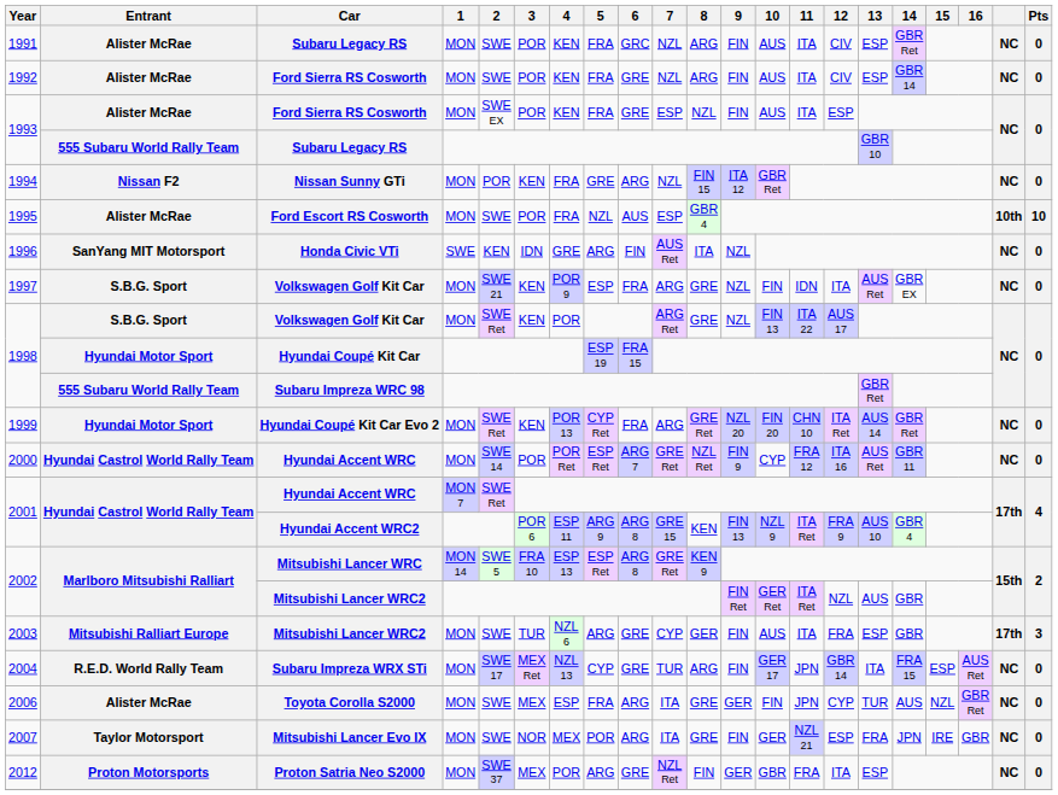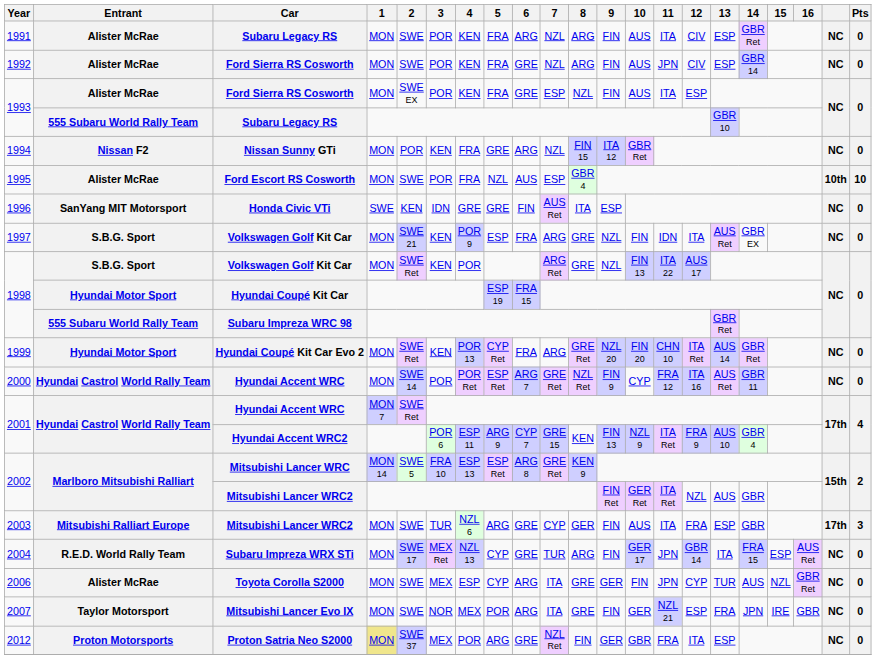 <table class="wikitable" border="1" style="text-align:center; font-size:85%;">
 <tr>
 <th>Year</th>
 <th>Entrant</th>
 <th>Car</th>
 <th>1</th>
 <th>2</th>
 <th>3</th>
 <th>4</th>
 <th>5</th>
 <th>6</th>
 <th>7</th>
 <th>8</th>
 <th>9</th>
 <th>10</th>
 <th>11</th>
 <th>12</th>
 <th>13</th>
 <th>14</th>
 <th>15</th>
 <th>16</th>
 <th></th>
 <th>Pts</th>
 </tr>
 <tr>
 <td><a href='#'>1991</a></td>
 <th nowrap>Alister McRae</th>
 <th nowrap><a href='#'>Subaru Legacy RS</a></th>
 <td><a href='#'>MON</a></td>
 <td><a href='#'>SWE</a></td>
 <td><a href='#'>POR</a></td>
 <td><a href='#'>KEN</a></td>
 <td><a href='#'>FRA</a></td>
-<td><a href='#'>GRC</a></td>
+<td><a href='#'>ARG</a></td>
 <td><a href='#'>NZL</a></td>
 <td><a href='#'>ARG</a></td>
 <td><a href='#'>FIN</a></td>
 <td><a href='#'>AUS</a></td>
 <td><a href='#'>ITA</a></td>
 <td><a href='#'>CIV</a></td>
 <td><a href='#'>ESP</a></td>
 <td style="background:#EFCFFF;"><a href='#'>GBR</a><br><small>Ret</small></td>
 <td colspan=2></td>
 <th>NC</th>
 <th>0</th>
 </tr>
 <tr>
 <td><a href='#'>1992</a></td>
 <th nowrap>Alister McRae</th>
 <th nowrap><a href='#'>Ford Sierra RS Cosworth</a></th>
 <td><a href='#'>MON</a></td>
 <td><a href='#'>SWE</a></td>
 <td><a href='#'>POR</a></td>
 <td><a href='#'>KEN</a></td>
 <td><a href='#'>FRA</a></td>
 <td><a href='#'>GRE</a></td>
 <td><a href='#'>NZL</a></td>
 <td><a href='#'>ARG</a></td>
 <td><a href='#'>FIN</a></td>
 <td><a href='#'>AUS</a></td>
-<td><a href='#'>ITA</a></td>
+<td><a href='#'>JPN</a></td>
 <td><a href='#'>CIV</a></td>
 <td><a href='#'>ESP</a></td>
 <td style="background:#CFCFFF;"><a href='#'>GBR</a><br><small>14</small></td>
 <td colspan=2></td>
 <th>NC</th>
 <th>0</th>
 </tr>
 <tr>
 <td rowspan=2><a href='#'>1993</a></td>
 <th nowrap>Alister McRae</th>
 <th nowrap><a href='#'>Ford Sierra RS Cosworth</a></th>
 <td><a href='#'>MON</a></td>
 <td><a href='#'>SWE</a><br><small>EX</small></td>
 <td><a href='#'>POR</a></td>
 <td><a href='#'>KEN</a></td>
 <td><a href='#'>FRA</a></td>
 <td><a href='#'>GRE</a></td>
 <td><a href='#'>ESP</a></td>
 <td><a href='#'>NZL</a></td>
 <td><a href='#'>FIN</a></td>
 <td><a href='#'>AUS</a></td>
 <td><a href='#'>ITA</a></td>
 <td><a href='#'>ESP</a></td>
 <td colspan=4></td>
 <th rowspan=2>NC</th>
 <th rowspan=2>0</th>
 </tr>
 <tr>
 <th nowrap><a href='#'>555 Subaru World Rally Team</a></th>
 <th nowrap><a href='#'>Subaru Legacy RS</a></th>
 <td colspan=12></td>
 <td style="background:#CFCFFF;"><a href='#'>GBR</a><br><small>10</small></td>
 <td colspan=3></td>
 </tr>
 <tr>
 <td><a href='#'>1994</a></td>
 <th nowrap><a href='#'>Nissan</a> F2</th>
 <th nowrap><a href='#'>Nissan Sunny</a> GTi</th>
 <td><a href='#'>MON</a></td>
 <td><a href='#'>POR</a></td>
 <td><a href='#'>KEN</a></td>
 <td><a href='#'>FRA</a></td>
 <td><a href='#'>GRE</a></td>
 <td><a href='#'>ARG</a></td>
 <td><a href='#'>NZL</a></td>
 <td style="background:#CFCFFF;"><a href='#'>FIN</a><br><small>15</small></td>
 <td style="background:#CFCFFF;"><a href='#'>ITA</a><br><small>12</small></td>
 <td style="background:#EFCFFF;"><a href='#'>GBR</a><br><small>Ret</small></td>
 <td colspan=6></td>
 <th>NC</th>
 <th>0</th>
 </tr>
 <tr>
 <td><a href='#'>1995</a></td>
 <th nowrap>Alister McRae</th>
 <th nowrap><a href='#'>Ford Escort RS Cosworth</a></th>
 <td><a href='#'>MON</a></td>
 <td><a href='#'>SWE</a></td>
 <td><a href='#'>POR</a></td>
 <td><a href='#'>FRA</a></td>
 <td><a href='#'>NZL</a></td>
 <td><a href='#'>AUS</a></td>
 <td><a href='#'>ESP</a></td>
 <td style="background:#DFFFDF;"><a href='#'>GBR</a><br><small>4</small></td>
 <td colspan=8></td>
 <th>10th</th>
 <th>10</th>
 </tr>
 <tr>
 <td><a href='#'>1996</a></td>
 <th nowrap>SanYang MIT Motorsport</th>
 <th nowrap><a href='#'>Honda Civic VTi</a></th>
 <td><a href='#'>SWE</a></td>
 <td><a href='#'>KEN</a></td>
 <td><a href='#'>IDN</a></td>
 <td><a href='#'>GRE</a></td>
-<td><a href='#'>ARG</a></td>
+<td><a href='#'>GRE</a></td>
 <td><a href='#'>FIN</a></td>
 <td style="background:#EFCFFF;"><a href='#'>AUS</a><br><small>Ret</small></td>
 <td><a href='#'>ITA</a></td>
-<td><a href='#'>NZL</a></td>
+<td><a href='#'>ESP</a></td>
 <td colspan=7></td>
 <th>NC</th>
 <th>0</th>
 </tr>
 <tr>
 <td><a href='#'>1997</a></td>
 <th nowrap>S.B.G. Sport</th>
 <th nowrap><a href='#'>Volkswagen Golf</a> Kit Car</th>
 <td><a href='#'>MON</a></td>
 <td style="background:#CFCFFF;"><a href='#'>SWE</a><br><small>21</small></td>
 <td><a href='#'>KEN</a></td>
 <td style="background:#CFCFFF;"><a href='#'>POR</a><br><small>9</small></td>
 <td><a href='#'>ESP</a></td>
 <td><a href='#'>FRA</a></td>
 <td><a href='#'>ARG</a></td>
 <td><a href='#'>GRE</a></td>
 <td><a href='#'>NZL</a></td>
 <td><a href='#'>FIN</a></td>
 <td><a href='#'>IDN</a></td>
 <td><a href='#'>ITA</a></td>
 <td style="background:#EFCFFF;"><a href='#'>AUS</a><br><small>Ret</small></td>
 <td><a href='#'>GBR</a><br><small>EX</small></td>
 <td colspan=2></td>
 <th>NC</th>
 <th>0</th>
 </tr>
 <tr>
 <td rowspan=3><a href='#'>1998</a></td>
 <th nowrap>S.B.G. Sport</th>
 <th nowrap><a href='#'>Volkswagen Golf</a> Kit Car</th>
 <td><a href='#'>MON</a></td>
 <td style="background:#EFCFFF;"><a href='#'>SWE</a><br><small>Ret</small></td>
 <td><a href='#'>KEN</a></td>
 <td><a href='#'>POR</a></td>
 <td colspan=2></td>
 <td style="background:#EFCFFF;"><a href='#'>ARG</a><br><small>Ret</small></td>
 <td><a href='#'>GRE</a></td>
 <td><a href='#'>NZL</a></td>
 <td style="background:#CFCFFF;"><a href='#'>FIN</a><br><small>13</small></td>
 <td style="background:#CFCFFF;"><a href='#'>ITA</a><br><small>22</small></td>
 <td style="background:#CFCFFF;"><a href='#'>AUS</a><br><small>17</small></td>
 <td colspan=4></td>
 <th rowspan=3>NC</th>
 <th rowspan=3>0</th>
 </tr>
 <tr>
 <th nowrap><a href='#'>Hyundai Motor Sport</a></th>
 <th nowrap><a href='#'>Hyundai Coupé</a> Kit Car</th>
 <td colspan=4></td>
 <td style="background:#CFCFFF;"><a href='#'>ESP</a><br><small>19</small></td>
 <td style="background:#CFCFFF;"><a href='#'>FRA</a><br><small>15</small></td>
 <td colspan=10></td>
 </tr>
 <tr>
 <th nowrap><a href='#'>555 Subaru World Rally Team</a></th>
 <th nowrap><a href='#'>Subaru Impreza WRC 98</a></th>
 <td colspan=12></td>
 <td style="background:#EFCFFF;"><a href='#'>GBR</a><br><small>Ret</small></td>
 <td colspan=3></td>
 </tr>
 <tr>
 <td><a href='#'>1999</a></td>
 <th nowrap><a href='#'>Hyundai Motor Sport</a></th>
 <th nowrap><a href='#'>Hyundai Coupé</a> Kit Car Evo 2</th>
 <td><a href='#'>MON</a></td>
 <td style="background:#EFCFFF;"><a href='#'>SWE</a><br><small>Ret</small></td>
 <td><a href='#'>KEN</a></td>
 <td style="background:#CFCFFF;"><a href='#'>POR</a><br><small>13</small></td>
 <td style="background:#EFCFFF;"><a href='#'>CYP</a><br><small>Ret</small></td>
 <td><a href='#'>FRA</a></td>
 <td><a href='#'>ARG</a></td>
 <td style="background:#EFCFFF;"><a href='#'>GRE</a><br><small>Ret</small></td>
 <td style="background:#CFCFFF;"><a href='#'>NZL</a><br><small>20</small></td>
 <td style="background:#CFCFFF;"><a href='#'>FIN</a><br><small>20</small></td>
 <td style="background:#CFCFFF;"><a href='#'>CHN</a><br><small>10</small></td>
 <td style="background:#EFCFFF;"><a href='#'>ITA</a><br><small>Ret</small></td>
 <td style="background:#CFCFFF;"><a href='#'>AUS</a><br><small>14</small></td>
 <td style="background:#EFCFFF;"><a href='#'>GBR</a><br><small>Ret</small></td>
 <td colspan=2></td>
 <th>NC</th>
 <th>0</th>
 </tr>
 <tr>
 <td><a href='#'>2000</a></td>
 <th nowrap><a href='#'>Hyundai</a> <a href='#'>Castrol</a> <a href='#'>World Rally Team</a></th>
 <th nowrap><a href='#'>Hyundai Accent WRC</a></th>
 <td><a href='#'>MON</a></td>
 <td style="background:#CFCFFF;"><a href='#'>SWE</a><br><small>14</small></td>
 <td><a href='#'>POR</a></td>
 <td style="background:#EFCFFF;"><a href='#'>POR</a><br><small>Ret</small></td>
 <td style="background:#EFCFFF;"><a href='#'>ESP</a><br><small>Ret</small></td>
 <td style="background:#CFCFFF;"><a href='#'>ARG</a><br><small>7</small></td>
 <td style="background:#EFCFFF;"><a href='#'>GRE</a><br><small>Ret</small></td>
 <td style="background:#EFCFFF;"><a href='#'>NZL</a><br><small>Ret</small></td>
 <td style="background:#CFCFFF;"><a href='#'>FIN</a><br><small>9</small></td>
 <td><a href='#'>CYP</a></td>
 <td style="background:#CFCFFF;"><a href='#'>FRA</a><br><small>12</small></td>
 <td style="background:#CFCFFF;"><a href='#'>ITA</a><br><small>16</small></td>
 <td style="background:#EFCFFF;"><a href='#'>AUS</a><br><small>Ret</small></td>
 <td style="background:#CFCFFF;"><a href='#'>GBR</a><br><small>11</small></td>
 <td colspan=2></td>
 <th>NC</th>
 <th>0</th>
 </tr>
 <tr>
 <td rowspan=2><a href='#'>2001</a></td>
 <th rowspan=2 nowrap><a href='#'>Hyundai</a> <a href='#'>Castrol</a> <a href='#'>World Rally Team</a></th>
 <th nowrap><a href='#'>Hyundai Accent WRC</a></th>
 <td style="background:#CFCFFF;"><a href='#'>MON</a><br><small>7</small></td>
 <td style="background:#EFCFFF;"><a href='#'>SWE</a><br><small>Ret</small></td>
 <td colspan=14></td>
 <th rowspan=2>17th</th>
 <th rowspan=2>4</th>
 </tr>
 <tr>
 <th nowrap><a href='#'>Hyundai Accent WRC2</a></th>
 <td colspan=2></td>
 <td style="background:#DFFFDF;"><a href='#'>POR</a><br><small>6</small></td>
 <td style="background:#CFCFFF;"><a href='#'>ESP</a><br><small>11</small></td>
 <td style="background:#CFCFFF;"><a href='#'>ARG</a><br><small>9</small></td>
-<td style="background:#CFCFFF;"><a href='#'>ARG</a><br><small>8</small></td>
+<td style="background:#CFCFFF;"><a href='#'>CYP</a><br><small>7</small></td>
 <td style="background:#CFCFFF;"><a href='#'>GRE</a><br><small>15</small></td>
 <td><a href='#'>KEN</a></td>
 <td style="background:#CFCFFF;"><a href='#'>FIN</a><br><small>13</small></td>
 <td style="background:#CFCFFF;"><a href='#'>NZL</a><br><small>9</small></td>
 <td style="background:#EFCFFF;"><a href='#'>ITA</a><br><small>Ret</small></td>
 <td style="background:#CFCFFF;"><a href='#'>FRA</a><br><small>9</small></td>
 <td style="background:#CFCFFF;"><a href='#'>AUS</a><br><small>10</small></td>
 <td style="background:#DFFFDF;"><a href='#'>GBR</a><br><small>4</small></td>
 <td colspan=2></td>
 </tr>
 <tr>
 <td rowspan=2><a href='#'>2002</a></td>
 <th rowspan=2 nowrap><a href='#'>Marlboro Mitsubishi Ralliart</a></th>
 <th nowrap><a href='#'>Mitsubishi Lancer WRC</a></th>
 <td style="background:#CFCFFF;"><a href='#'>MON</a><br><small>14</small></td>
 <td style="background:#DFFFDF;"><a href='#'>SWE</a><br><small>5</small></td>
 <td style="background:#CFCFFF;"><a href='#'>FRA</a><br><small>10</small></td>
 <td style="background:#CFCFFF;"><a href='#'>ESP</a><br><small>13</small></td>
 <td style="background:#EFCFFF;"><a href='#'>ESP</a><br><small>Ret</small></td>
 <td style="background:#CFCFFF;"><a href='#'>ARG</a><br><small>8</small></td>
 <td style="background:#EFCFFF;"><a href='#'>GRE</a><br><small>Ret</small></td>
 <td style="background:#CFCFFF;"><a href='#'>KEN</a><br><small>9</small></td>
 <td colspan=8></td>
 <th rowspan=2>15th</th>
 <th rowspan=2>2</th>
 </tr>
 <tr>
 <th nowrap><a href='#'>Mitsubishi Lancer WRC2</a></th>
 <td colspan=8></td>
 <td style="background:#EFCFFF;"><a href='#'>FIN</a><br><small>Ret</small></td>
 <td style="background:#EFCFFF;"><a href='#'>GER</a><br><small>Ret</small></td>
 <td style="background:#EFCFFF;"><a href='#'>ITA</a><br><small>Ret</small></td>
 <td><a href='#'>NZL</a></td>
 <td><a href='#'>AUS</a></td>
 <td><a href='#'>GBR</a></td>
 <td colspan=2></td>
 </tr>
 <tr>
 <td><a href='#'>2003</a></td>
 <th nowrap><a href='#'>Mitsubishi Ralliart Europe</a></th>
 <th nowrap><a href='#'>Mitsubishi Lancer WRC2</a></th>
 <td><a href='#'>MON</a></td>
 <td><a href='#'>SWE</a></td>
 <td><a href='#'>TUR</a></td>
 <td style="background:#DFFFDF;"><a href='#'>NZL</a><br><small>6</small></td>
 <td><a href='#'>ARG</a></td>
 <td><a href='#'>GRE</a></td>
 <td><a href='#'>CYP</a></td>
 <td><a href='#'>GER</a></td>
 <td><a href='#'>FIN</a></td>
 <td><a href='#'>AUS</a></td>
 <td><a href='#'>ITA</a></td>
 <td><a href='#'>FRA</a></td>
 <td><a href='#'>ESP</a></td>
 <td><a href='#'>GBR</a></td>
 <td colspan=2></td>
 <th>17th</th>
 <th>3</th>
 </tr>
 <tr>
 <td><a href='#'>2004</a></td>
 <th nowrap>R.E.D. World Rally Team</th>
 <th nowrap><a href='#'>Subaru Impreza WRX STi</a></th>
 <td><a href='#'>MON</a></td>
 <td style="background:#CFCFFF;"><a href='#'>SWE</a><br><small>17</small></td>
 <td style="background:#EFCFFF;"><a href='#'>MEX</a><br><small>Ret</small></td>
 <td style="background:#CFCFFF;"><a href='#'>NZL</a><br><small>13</small></td>
 <td><a href='#'>CYP</a></td>
 <td><a href='#'>GRE</a></td>
 <td><a href='#'>TUR</a></td>
 <td><a href='#'>ARG</a></td>
 <td><a href='#'>FIN</a></td>
 <td style="background:#CFCFFF;"><a href='#'>GER</a><br><small>17</small></td>
 <td><a href='#'>JPN</a></td>
 <td style="background:#CFCFFF;"><a href='#'>GBR</a><br><small>14</small></td>
 <td><a href='#'>ITA</a></td>
 <td style="background:#CFCFFF;"><a href='#'>FRA</a><br><small>15</small></td>
 <td><a href='#'>ESP</a></td>
 <td style="background:#EFCFFF;"><a href='#'>AUS</a><br><small>Ret</small></td>
 <th>NC</th>
 <th>0</th>
 </tr>
 <tr>
 <td><a href='#'>2006</a></td>
 <th nowrap>Alister McRae</th>
 <th nowrap><a href='#'>Toyota Corolla S2000</a></th>
 <td><a href='#'>MON</a></td>
 <td><a href='#'>SWE</a></td>
 <td><a href='#'>MEX</a></td>
 <td><a href='#'>ESP</a></td>
-<td><a href='#'>FRA</a></td>
+<td><a href='#'>CYP</a></td>
 <td><a href='#'>ARG</a></td>
 <td><a href='#'>ITA</a></td>
 <td><a href='#'>GRE</a></td>
 <td><a href='#'>GER</a></td>
 <td><a href='#'>FIN</a></td>
 <td><a href='#'>JPN</a></td>
 <td><a href='#'>CYP</a></td>
 <td><a href='#'>TUR</a></td>
 <td><a href='#'>AUS</a></td>
 <td><a href='#'>NZL</a></td>
 <td style="background:#EFCFFF;"><a href='#'>GBR</a><br><small>Ret</small></td>
 <th>NC</th>
 <th>0</th>
 </tr>
 <tr>
 <td><a href='#'>2007</a></td>
 <th nowrap>Taylor Motorsport</th>
 <th nowrap><a href='#'>Mitsubishi Lancer Evo IX</a></th>
 <td><a href='#'>MON</a></td>
 <td><a href='#'>SWE</a></td>
 <td><a href='#'>NOR</a></td>
 <td><a href='#'>MEX</a></td>
 <td><a href='#'>POR</a></td>
 <td><a href='#'>ARG</a></td>
 <td><a href='#'>ITA</a></td>
 <td><a href='#'>GRE</a></td>
 <td><a href='#'>FIN</a></td>
 <td><a href='#'>GER</a></td>
 <td style="background:#CFCFFF;"><a href='#'>NZL</a><br><small>21</small></td>
 <td><a href='#'>ESP</a></td>
 <td><a href='#'>FRA</a></td>
 <td><a href='#'>JPN</a></td>
 <td><a href='#'>IRE</a></td>
 <td><a href='#'>GBR</a></td>
 <th>NC</th>
 <th>0</th>
 </tr>
 <tr>
 <td><a href='#'>2012</a></td>
 <th nowrap><a href='#'>Proton Motorsports</a></th>
 <th nowrap><a href='#'>Proton Satria Neo S2000</a></th>
-<td><a href='#'>MON</a></td>
+<td style="background: khaki;"><a href='#'>MON</a></td>
 <td style="background:#CFCFFF;"><a href='#'>SWE</a><br><small>37</small></td>
 <td><a href='#'>MEX</a></td>
 <td><a href='#'>POR</a></td>
 <td><a href='#'>ARG</a></td>
 <td><a href='#'>GRE</a></td>
 <td style="background:#EFCFFF;"><a href='#'>NZL</a><br><small>Ret</small></td>
 <td><a href='#'>FIN</a></td>
 <td><a href='#'>GER</a></td>
 <td><a href='#'>GBR</a></td>
 <td><a href='#'>FRA</a></td>
 <td><a href='#'>ITA</a></td>
 <td><a href='#'>ESP</a></td>
 <td colspan=3></td>
 <th>NC</th>
 <th>0</th>
 </tr>
 <tr>
 </tr>
 </table>
